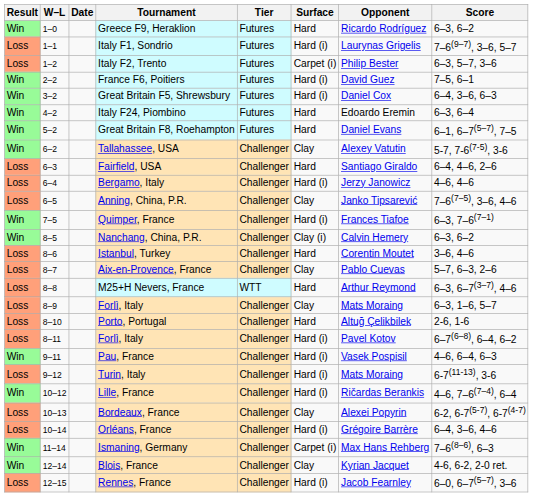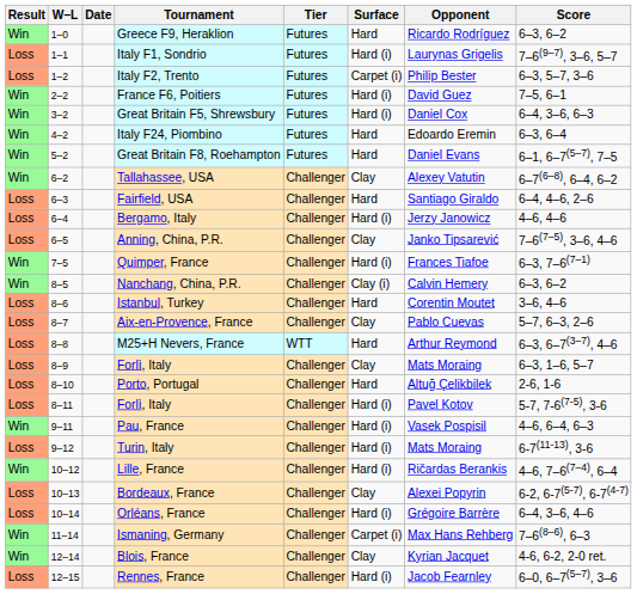 <table class="sortable wikitable">
 <tr>
 <th>Result</th>
 <th class="unsortable">W–L</th>
 <th>Date</th>
 <th>Tournament</th>
 <th>Tier</th>
 <th>Surface</th>
 <th>Opponent</th>
 <th class="unsortable">Score</th>
 </tr>
 <tr>
 <td bgcolor=98FB98>Win</td>
 <td><small>1–0</small></td>
 <td></td>
 <td style="background:#cffcff;">Greece F9, Heraklion</td>
 <td style="background:#cffcff;">Futures</td>
 <td>Hard</td>
 <td> <a href='#'>Ricardo Rodríguez</a></td>
 <td>6–3, 6–2</td>
 </tr>
 <tr>
 <td bgcolor=FFA07A>Loss</td>
 <td><small>1–1</small></td>
 <td></td>
 <td style="background:#cffcff;">Italy F1, Sondrio</td>
 <td style="background:#cffcff;">Futures</td>
 <td>Hard (i)</td>
 <td> <a href='#'>Laurynas Grigelis</a></td>
 <td>7–6<sup>(9–7)</sup>, 3–6, 5–7</td>
 </tr>
 <tr>
 <td bgcolor=FFA07A>Loss</td>
 <td><small>1–2</small></td>
 <td></td>
 <td style="background:#cffcff;">Italy F2, Trento</td>
 <td style="background:#cffcff;">Futures</td>
 <td>Carpet (i)</td>
 <td> <a href='#'>Philip Bester</a></td>
 <td>6–3, 5–7, 3–6</td>
 </tr>
 <tr>
 <td bgcolor=98FB98>Win</td>
 <td><small>2–2</small></td>
 <td></td>
 <td style="background:#cffcff;">France F6, Poitiers</td>
 <td style="background:#cffcff;">Futures</td>
 <td>Hard (i)</td>
 <td> <a href='#'>David Guez</a></td>
 <td>7–5, 6–1</td>
 </tr>
 <tr>
 <td bgcolor=98FB98>Win</td>
 <td><small>3–2</small></td>
 <td></td>
 <td style="background:#cffcff;">Great Britain F5, Shrewsbury</td>
 <td style="background:#cffcff;">Futures</td>
 <td>Hard (i)</td>
 <td> <a href='#'>Daniel Cox</a></td>
 <td>6–4, 3–6, 6–3</td>
 </tr>
 <tr>
 <td bgcolor=98FB98>Win</td>
 <td><small>4–2</small></td>
 <td></td>
 <td style="background:#cffcff;">Italy F24, Piombino</td>
 <td style="background:#cffcff;">Futures</td>
 <td>Hard</td>
 <td> Edoardo Eremin</td>
 <td>6–3, 6–4</td>
 </tr>
 <tr>
 <td bgcolor=98FB98>Win</td>
 <td><small>5–2</small></td>
 <td></td>
 <td style="background:#cffcff;">Great Britain F8, Roehampton</td>
 <td style="background:#cffcff;">Futures</td>
 <td>Hard</td>
 <td> <a href='#'>Daniel Evans</a></td>
 <td>6–1, 6–7<sup>(5–7)</sup>, 7–5</td>
 </tr>
 <tr>
 <td bgcolor=98FB98>Win</td>
 <td><small>6–2</small></td>
 <td><a href='#'></a></td>
 <td style="background:moccasin;"><a href='#'>Tallahassee</a>, USA</td>
 <td style="background:moccasin;">Challenger</td>
 <td>Clay</td>
 <td> <a href='#'>Alexey Vatutin</a></td>
-<td>5-7, 7-6<sup>(7-5)</sup>, 3-6</td>
+<td>6–7<sup>(6–8)</sup>, 6–4, 6–2</td>
 </tr>
 <tr>
 <td bgcolor=FFA07A>Loss</td>
 <td><small>6–3</small></td>
 <td><a href='#'></a></td>
 <td style="background:moccasin;"><a href='#'>Fairfield</a>, USA</td>
 <td style="background:moccasin;">Challenger</td>
 <td>Hard</td>
 <td> <a href='#'>Santiago Giraldo</a></td>
 <td>6–4, 4–6, 2–6</td>
 </tr>
 <tr>
 <td bgcolor=FFA07A>Loss</td>
 <td><small>6–4</small></td>
 <td><a href='#'></a></td>
 <td style="background:moccasin;"><a href='#'>Bergamo</a>, Italy</td>
 <td style="background:moccasin;">Challenger</td>
 <td>Hard (i)</td>
 <td> <a href='#'>Jerzy Janowicz</a></td>
 <td>4–6, 4–6</td>
 </tr>
 <tr>
 <td bgcolor=FFA07A>Loss</td>
 <td><small>6–5</small></td>
 <td><a href='#'></a></td>
 <td style="background:moccasin;"><a href='#'>Anning</a>, China, P.R.</td>
 <td style="background:moccasin;">Challenger</td>
 <td>Clay</td>
 <td> <a href='#'>Janko Tipsarević</a></td>
 <td>7–6<sup>(7–5)</sup>, 3–6, 4–6</td>
 </tr>
 <tr>
 <td bgcolor=98FB98>Win</td>
 <td><small>7–5</small></td>
 <td><a href='#'></a></td>
 <td style="background:moccasin;"><a href='#'>Quimper</a>, France</td>
 <td style="background:moccasin;">Challenger</td>
 <td>Hard (i)</td>
 <td> <a href='#'>Frances Tiafoe</a></td>
 <td>6–3, 7–6<sup>(7–1)</sup></td>
 </tr>
 <tr>
 <td bgcolor=98FB98>Win</td>
 <td><small>8–5</small></td>
 <td><a href='#'></a></td>
 <td style="background:moccasin;"><a href='#'>Nanchang</a>, China, P.R.</td>
 <td style="background:moccasin;">Challenger</td>
 <td>Clay (i)</td>
 <td> <a href='#'>Calvin Hemery</a></td>
 <td>6–3, 6–2</td>
 </tr>
 <tr>
 <td bgcolor=FFA07A>Loss</td>
 <td><small>8–6</small></td>
 <td><a href='#'></a></td>
 <td style="background:moccasin;"><a href='#'>Istanbul</a>, Turkey</td>
 <td style="background:moccasin;">Challenger</td>
 <td>Hard</td>
 <td> <a href='#'>Corentin Moutet</a></td>
 <td>3–6, 4–6</td>
 </tr>
 <tr>
 <td bgcolor=FFA07A>Loss</td>
 <td><small>8–7</small></td>
 <td><a href='#'></a></td>
 <td style="background:moccasin;"><a href='#'>Aix-en-Provence</a>, France</td>
 <td style="background:moccasin;">Challenger</td>
 <td>Clay</td>
 <td> <a href='#'>Pablo Cuevas</a></td>
 <td>5–7, 6–3, 2–6</td>
 </tr>
 <tr>
 <td bgcolor=FFA07A>Loss</td>
 <td><small>8–8</small></td>
 <td></td>
 <td style="background:#cffcff;">M25+H Nevers, France</td>
 <td style="background:#cffcff;">WTT</td>
 <td>Hard</td>
 <td> <a href='#'>Arthur Reymond</a></td>
 <td>6–3, 6–7<sup>(3–7)</sup>, 4–6</td>
 </tr>
 <tr>
 <td bgcolor=FFA07A>Loss</td>
 <td><small>8–9</small></td>
 <td><a href='#'></a></td>
 <td bgcolor=moccasin><a href='#'>Forlì</a>, Italy</td>
 <td bgcolor=moccasin>Challenger</td>
 <td>Clay</td>
 <td> <a href='#'>Mats Moraing</a></td>
 <td>6–3, 1–6, 5–7</td>
 </tr>
 <tr>
 <td bgcolor=FFA07A>Loss</td>
 <td><small>8–10</small></td>
 <td><a href='#'></a></td>
 <td bgcolor=moccasin><a href='#'>Porto</a>, Portugal</td>
 <td bgcolor=moccasin>Challenger</td>
 <td>Hard</td>
 <td> <a href='#'>Altuğ Çelikbilek</a></td>
 <td>2-6, 1-6</td>
 </tr>
 <tr>
 <td bgcolor=FFA07A>Loss</td>
 <td><small>8–11</small></td>
 <td><a href='#'></a></td>
 <td bgcolor=moccasin><a href='#'>Forlì</a>, Italy</td>
 <td bgcolor=moccasin>Challenger</td>
 <td>Hard (i)</td>
 <td> <a href='#'>Pavel Kotov</a></td>
-<td>6–7<sup>(6–8)</sup>, 6–4, 6–2</td>
+<td>5-7, 7-6<sup>(7-5)</sup>, 3-6</td>
 </tr>
 <tr>
 <td bgcolor=98FB98>Win</td>
 <td><small>9–11</small></td>
 <td><a href='#'></a></td>
 <td style="background:moccasin;"><a href='#'>Pau</a>, France</td>
 <td style="background:moccasin;">Challenger</td>
 <td>Hard (i)</td>
 <td> <a href='#'>Vasek Pospisil</a></td>
 <td>4–6, 6–4, 6–3</td>
 </tr>
 <tr>
 <td bgcolor=FFA07A>Loss</td>
 <td><small>9–12</small></td>
 <td><a href='#'></a></td>
 <td style="background:moccasin;"><a href='#'>Turin</a>, Italy</td>
 <td style="background:moccasin;">Challenger</td>
 <td>Hard (i)</td>
 <td> <a href='#'>Mats Moraing</a></td>
 <td>6-7<sup>(11-13)</sup>, 3-6</td>
 </tr>
 <tr>
 <td bgcolor=98FB98>Win</td>
 <td><small>10–12</small></td>
 <td><a href='#'></a></td>
 <td style="background:moccasin;"><a href='#'>Lille</a>, France</td>
 <td style="background:moccasin;">Challenger</td>
 <td>Hard (i)</td>
 <td> <a href='#'>Ričardas Berankis</a></td>
 <td>4–6, 7–6<sup>(7–4)</sup>, 6–4</td>
 </tr>
 <tr>
 <td bgcolor=FFA07A>Loss</td>
 <td><small>10–13</small></td>
 <td><a href='#'></a></td>
 <td style="background:moccasin;"><a href='#'>Bordeaux</a>, France</td>
 <td style="background:moccasin;">Challenger</td>
 <td>Clay</td>
 <td> <a href='#'>Alexei Popyrin</a></td>
 <td>6-2, 6-7<sup>(5-7)</sup>, 6-7<sup>(4-7)</sup></td>
 </tr>
 <tr>
 <td bgcolor=FFA07A>Loss</td>
 <td><small>10–14</small></td>
 <td><a href='#'></a></td>
 <td style="background:moccasin;"><a href='#'>Orléans</a>, France</td>
 <td style="background:moccasin;">Challenger</td>
 <td>Hard (i)</td>
 <td> <a href='#'>Grégoire Barrère</a></td>
 <td>6–4, 3–6, 4–6</td>
 </tr>
 <tr>
 <td bgcolor=98FB98>Win</td>
 <td><small>11–14</small></td>
 <td><a href='#'></a></td>
 <td style="background:moccasin;"><a href='#'>Ismaning</a>, Germany</td>
 <td style="background:moccasin;">Challenger</td>
 <td>Carpet (i)</td>
 <td> <a href='#'>Max Hans Rehberg</a></td>
 <td>7–6<sup>(8–6)</sup>, 6–3</td>
 </tr>
 <tr>
 <td bgcolor=98FB98>Win</td>
 <td><small>12–14</small></td>
 <td><a href='#'></a></td>
 <td style="background:moccasin;"><a href='#'>Blois</a>, France</td>
 <td style="background:moccasin;">Challenger</td>
 <td>Clay</td>
 <td> <a href='#'>Kyrian Jacquet</a></td>
 <td>4-6, 6-2, 2-0 ret.</td>
 </tr>
 <tr>
 <td bgcolor=FFA07A>Loss</td>
 <td><small>12–15</small></td>
 <td><a href='#'></a></td>
 <td style="background:moccasin;"><a href='#'>Rennes</a>, France</td>
 <td style="background:moccasin;">Challenger</td>
 <td>Hard (i)</td>
 <td> <a href='#'>Jacob Fearnley</a></td>
 <td>6–0, 6–7<sup>(5–7)</sup>, 3–6</td>
 </tr>
 </table>
